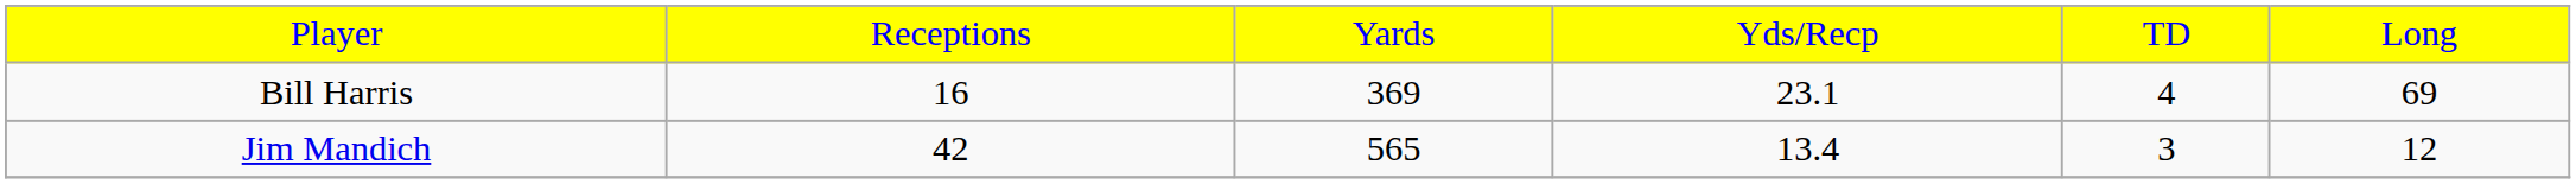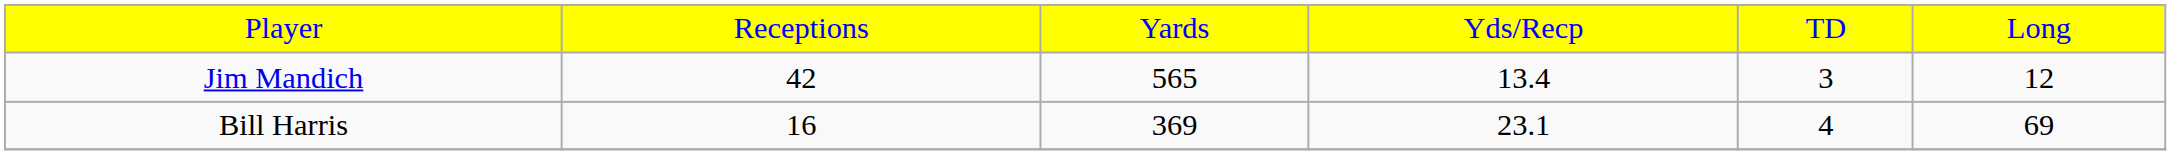 <table class="wikitable" width="90%">
 <tr align="center"  style="background:yellow;color:blue;">
 <td>Player</td>
 <td>Receptions</td>
 <td>Yards</td>
 <td>Yds/Recp</td>
 <td>TD</td>
 <td>Long</td>
 </tr>
 <tr align="center" bgcolor="">
+<td><a href='#'>Jim Mandich</a></td>
+<td>42</td>
+<td>565</td>
+<td>13.4</td>
+<td>3</td>
+<td>12</td>
+</tr>
+<tr align="center" bgcolor="">
 <td>Bill Harris</td>
 <td>16</td>
 <td>369</td>
 <td>23.1</td>
 <td>4</td>
 <td>69</td>
 </tr>
-<tr align="center" bgcolor="">
-<td><a href='#'>Jim Mandich</a></td>
-<td>42</td>
-<td>565</td>
-<td>13.4</td>
-<td>3</td>
-<td>12</td>
-</tr>
 <tr>
 </tr>
 </table>
